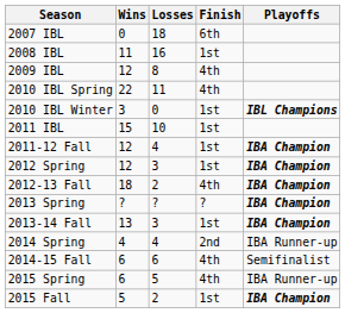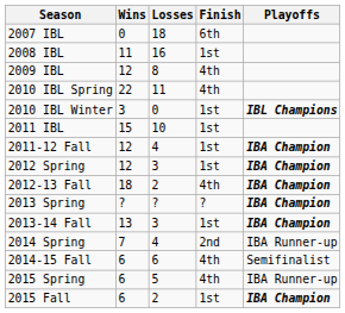 <table class="wikitable">
 <tr>
 <th>Season</th>
 <th>Wins</th>
 <th>Losses</th>
 <th>Finish</th>
 <th>Playoffs</th>
 </tr>
 <tr>
 <td>2007 IBL</td>
 <td>0</td>
 <td>18</td>
 <td>6th</td>
 <td></td>
 </tr>
 <tr>
 <td>2008 IBL</td>
 <td>11</td>
 <td>16</td>
 <td>1st</td>
 <td></td>
 </tr>
 <tr>
 <td>2009 IBL</td>
 <td>12</td>
 <td>8</td>
 <td>4th</td>
 <td></td>
 </tr>
 <tr>
 <td>2010 IBL Spring</td>
 <td>22</td>
 <td>11</td>
 <td>4th</td>
 <td></td>
 </tr>
 <tr>
 <td>2010 IBL Winter</td>
 <td>3</td>
 <td>0</td>
 <td>1st</td>
 <td><strong><em>IBL Champions</em></strong></td>
 </tr>
 <tr>
 <td>2011 IBL</td>
 <td>15</td>
 <td>10</td>
 <td>1st</td>
 <td></td>
 </tr>
 <tr>
 <td>2011-12 Fall</td>
 <td>12</td>
 <td>4</td>
 <td>1st</td>
 <td><strong><em>IBA Champion</em></strong></td>
 </tr>
 <tr>
 <td>2012 Spring</td>
 <td>12</td>
 <td>3</td>
 <td>1st</td>
 <td><strong><em>IBA Champion</em></strong></td>
 </tr>
 <tr>
 <td>2012-13 Fall</td>
 <td>18</td>
 <td>2</td>
 <td>4th</td>
 <td><strong><em>IBA Champion</em></strong></td>
 </tr>
 <tr>
 <td>2013 Spring</td>
 <td>?</td>
 <td>?</td>
 <td>?</td>
 <td><strong><em>IBA Champion</em></strong></td>
 </tr>
 <tr>
 <td>2013-14 Fall</td>
 <td>13</td>
 <td>3</td>
 <td>1st</td>
 <td><strong><em>IBA Champion</em></strong></td>
 </tr>
 <tr>
 <td>2014 Spring</td>
-<td>4</td>
+<td>7</td>
 <td>4</td>
 <td>2nd</td>
 <td>IBA Runner-up</td>
 </tr>
 <tr>
 <td>2014-15 Fall</td>
 <td>6</td>
 <td>6</td>
 <td>4th</td>
 <td>Semifinalist</td>
 </tr>
 <tr>
 <td>2015 Spring</td>
 <td>6</td>
 <td>5</td>
 <td>4th</td>
 <td>IBA Runner-up</td>
 </tr>
 <tr>
 <td>2015 Fall</td>
-<td>5</td>
+<td>6</td>
 <td>2</td>
 <td>1st</td>
 <td><strong><em>IBA Champion</em></strong></td>
 </tr>
 </table>
